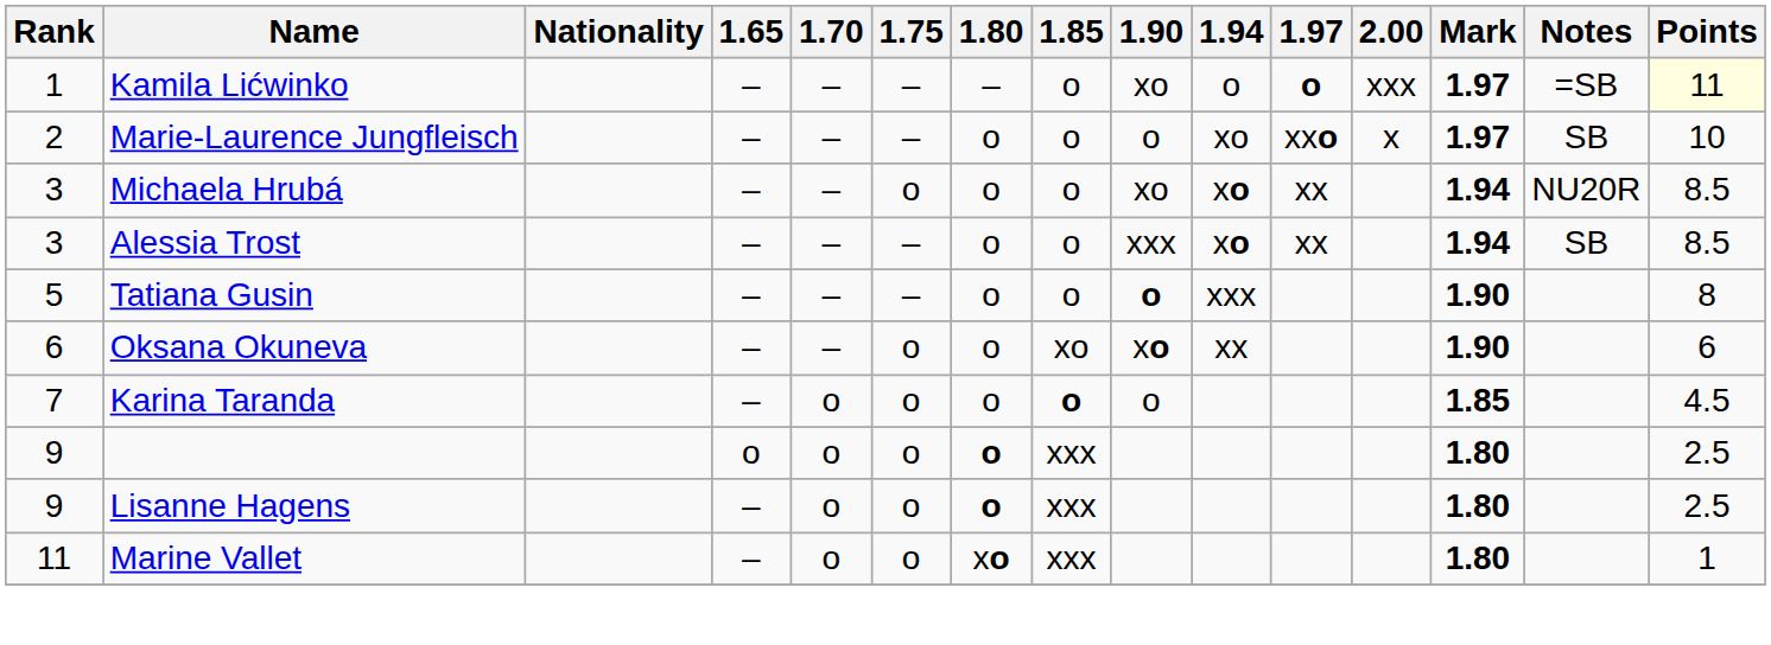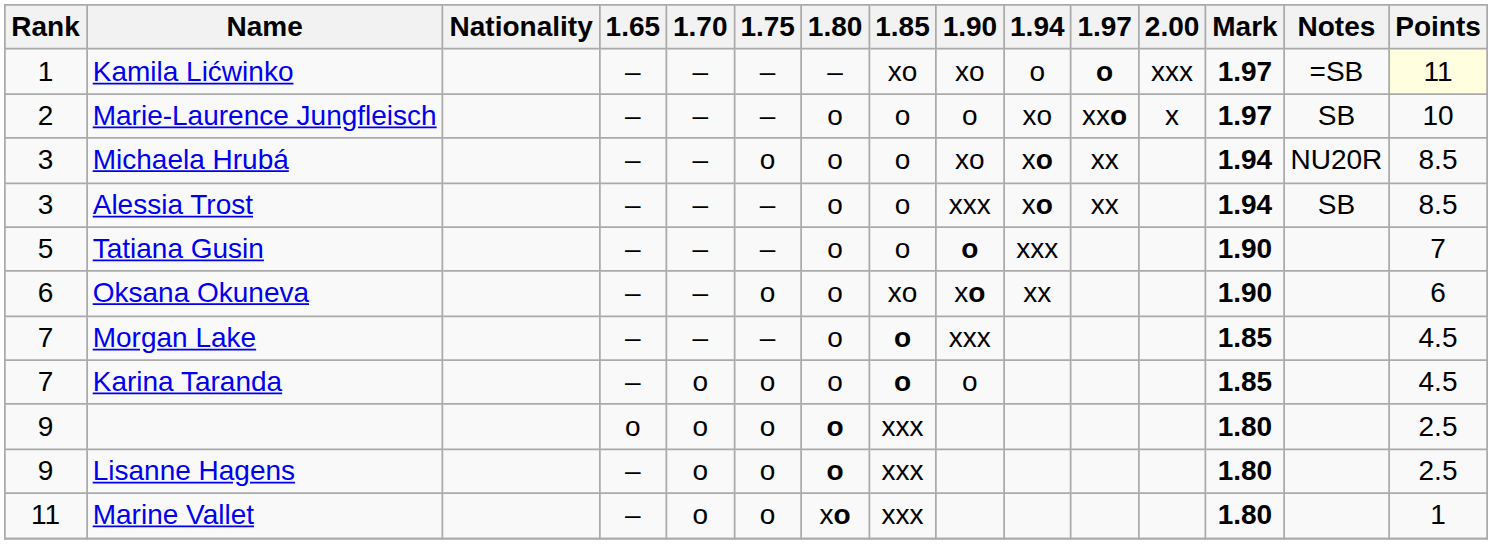 <table class="wikitable sortable" style="text-align:center">
 <tr>
 <th>Rank</th>
 <th>Name</th>
 <th>Nationality</th>
 <th>1.65</th>
 <th>1.70</th>
 <th>1.75</th>
 <th>1.80</th>
 <th>1.85</th>
 <th>1.90</th>
 <th>1.94</th>
 <th>1.97</th>
 <th>2.00</th>
 <th>Mark</th>
 <th>Notes</th>
 <th>Points</th>
 </tr>
 <tr>
 <td>1</td>
 <td align=left><a href='#'>Kamila Lićwinko</a></td>
 <td align=left></td>
 <td>–</td>
 <td>–</td>
 <td>–</td>
 <td>–</td>
-<td>o</td>
+<td>xo</td>
 <td>xo</td>
 <td>o</td>
 <td><strong>o</strong></td>
 <td>xxx</td>
 <td><strong>1.97</strong></td>
 <td>=SB</td>
 <td style="background: lightyellow;">11</td>
 </tr>
 <tr>
 <td>2</td>
 <td align=left><a href='#'>Marie-Laurence Jungfleisch</a></td>
 <td align=left></td>
 <td>–</td>
 <td>–</td>
 <td>–</td>
 <td>o</td>
 <td>o</td>
 <td>o</td>
 <td>xo</td>
 <td>xx<strong>o</strong></td>
 <td>x</td>
 <td><strong>1.97</strong></td>
 <td>SB</td>
 <td>10</td>
 </tr>
 <tr>
 <td>3</td>
 <td align=left><a href='#'>Michaela Hrubá</a></td>
 <td align=left></td>
 <td>–</td>
 <td>–</td>
 <td>o</td>
 <td>o</td>
 <td>o</td>
 <td>xo</td>
 <td>x<strong>o</strong></td>
 <td>xx</td>
 <td></td>
 <td><strong>1.94</strong></td>
 <td>NU20R</td>
 <td>8.5</td>
 </tr>
 <tr>
 <td>3</td>
 <td align=left><a href='#'>Alessia Trost</a></td>
 <td align=left></td>
 <td>–</td>
 <td>–</td>
 <td>–</td>
 <td>o</td>
 <td>o</td>
 <td>xxx</td>
 <td>x<strong>o</strong></td>
 <td>xx</td>
 <td></td>
 <td><strong>1.94</strong></td>
 <td>SB</td>
 <td>8.5</td>
 </tr>
 <tr>
 <td>5</td>
 <td align=left><a href='#'>Tatiana Gusin</a></td>
 <td align=left></td>
 <td>–</td>
 <td>–</td>
 <td>–</td>
 <td>o</td>
 <td>o</td>
 <td><strong>o</strong></td>
 <td>xxx</td>
 <td></td>
 <td></td>
 <td><strong>1.90</strong></td>
 <td></td>
-<td>8</td>
+<td>7</td>
 </tr>
 <tr>
 <td>6</td>
 <td align=left><a href='#'>Oksana Okuneva</a></td>
 <td align=left></td>
 <td>–</td>
 <td>–</td>
 <td>o</td>
 <td>o</td>
 <td>xo</td>
 <td>x<strong>o</strong></td>
 <td>xx</td>
 <td></td>
 <td></td>
 <td><strong>1.90</strong></td>
 <td></td>
 <td>6</td>
+</tr>
+<tr>
+<td>7</td>
+<td align=left><a href='#'>Morgan Lake</a></td>
+<td align=left></td>
+<td>–</td>
+<td>–</td>
+<td>–</td>
+<td>o</td>
+<td><strong>o</strong></td>
+<td>xxx</td>
+<td></td>
+<td></td>
+<td></td>
+<td><strong>1.85</strong></td>
+<td></td>
+<td>4.5</td>
 </tr>
 <tr>
 <td>7</td>
 <td align=left><a href='#'>Karina Taranda</a></td>
 <td align=left></td>
 <td>–</td>
 <td>o</td>
 <td>o</td>
 <td>o</td>
 <td><strong>o</strong></td>
 <td>o</td>
 <td></td>
 <td></td>
 <td></td>
 <td><strong>1.85</strong></td>
 <td></td>
 <td>4.5</td>
 </tr>
 <tr>
 <td>9</td>
 <td align=left></td>
 <td align=left></td>
 <td>o</td>
 <td>o</td>
 <td>o</td>
 <td><strong>o</strong></td>
 <td>xxx</td>
 <td></td>
 <td></td>
 <td></td>
 <td></td>
 <td><strong>1.80</strong></td>
 <td></td>
 <td>2.5</td>
 </tr>
 <tr>
 <td>9</td>
 <td align=left><a href='#'>Lisanne Hagens</a></td>
 <td align=left></td>
 <td>–</td>
 <td>o</td>
 <td>o</td>
 <td><strong>o</strong></td>
 <td>xxx</td>
 <td></td>
 <td></td>
 <td></td>
 <td></td>
 <td><strong>1.80</strong></td>
 <td></td>
 <td>2.5</td>
 </tr>
 <tr>
 <td>11</td>
 <td align=left><a href='#'>Marine Vallet</a></td>
 <td align=left></td>
 <td>–</td>
 <td>o</td>
 <td>o</td>
 <td>x<strong>o</strong></td>
 <td>xxx</td>
 <td></td>
 <td></td>
 <td></td>
 <td></td>
 <td><strong>1.80</strong></td>
 <td></td>
 <td>1</td>
 </tr>
 <tr>
 </tr>
 </table>
